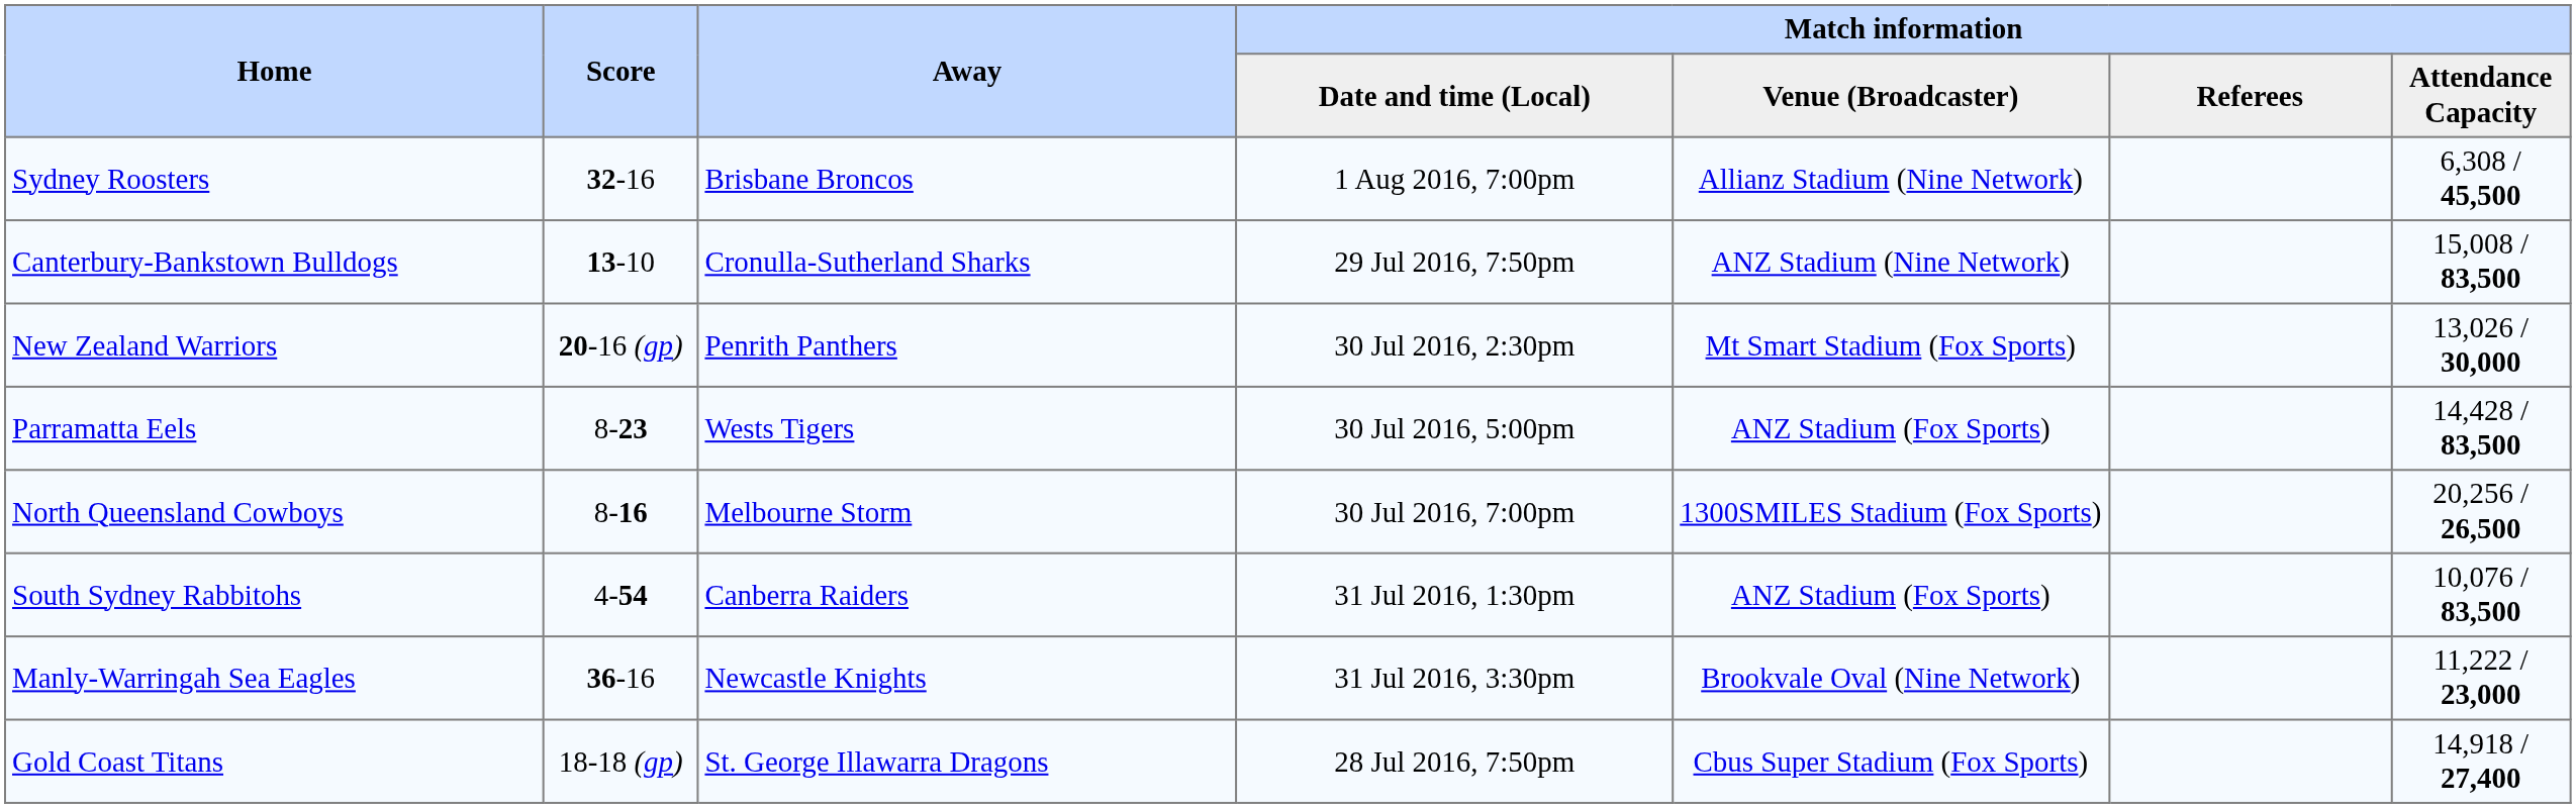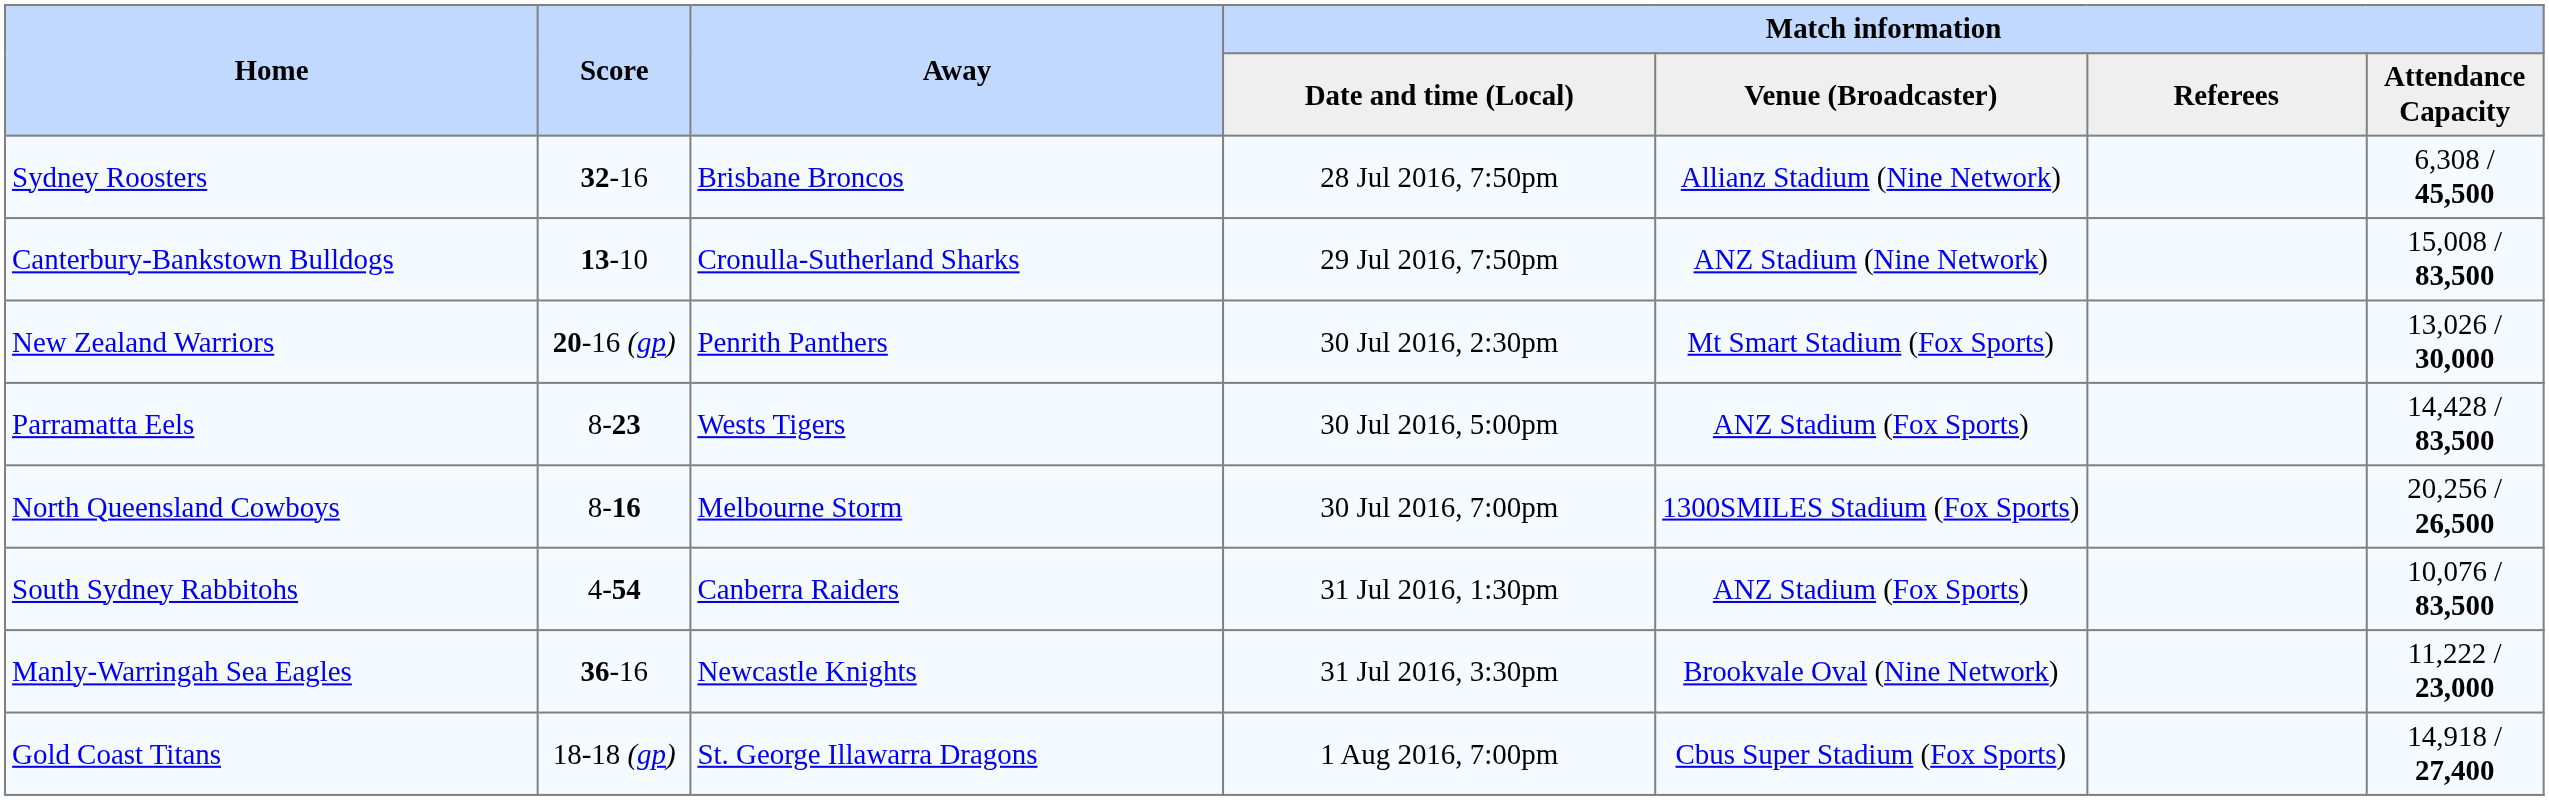 <table border="1" cellpadding="3" cellspacing="0" style="border-collapse:collapse; font-size:90%; width:100%;">
 <tr style="background:#c1d8ff;">
 <th rowspan="2" style="width:21%;">Home</th>
 <th rowspan="2" style="width:6%;">Score</th>
 <th rowspan="2" style="width:21%;">Away</th>
 <th colspan=6>Match information</th>
 </tr>
 <tr style="background:#efefef;">
 <th width=17%>Date and time (Local)</th>
 <th width="17%">Venue (Broadcaster)</th>
 <th width=11%>Referees</th>
 <th width=7%>Attendance <strong>Capacity</strong></th>
 </tr>
 <tr style="text-align:center; background:#f5faff;">
 <td align="left"> <a href='#'>Sydney Roosters</a></td>
 <td><strong>32</strong>-16</td>
 <td align="left"> <a href='#'>Brisbane Broncos</a></td>
-<td>1 Aug 2016, 7:00pm</td>
+<td>28 Jul 2016, 7:50pm</td>
 <td><a href='#'>Allianz Stadium</a> (<a href='#'>Nine Network</a>)</td>
 <td></td>
 <td>6,308 / <strong>45,500</strong></td>
 </tr>
 <tr style="text-align:center; background:#f5faff;">
 <td align="left"> <a href='#'>Canterbury-Bankstown Bulldogs</a></td>
 <td><strong>13</strong>-10</td>
 <td align="left"> <a href='#'>Cronulla-Sutherland Sharks</a></td>
 <td>29 Jul 2016, 7:50pm</td>
 <td><a href='#'>ANZ Stadium</a> (<a href='#'>Nine Network</a>)</td>
 <td></td>
 <td>15,008 / <strong>83,500</strong></td>
 </tr>
 <tr style="text-align:center; background:#f5faff;">
 <td align="left"> <a href='#'>New Zealand Warriors</a></td>
 <td><strong>20</strong>-16 <em>(<a href='#'>gp</a>)</em></td>
 <td align="left"> <a href='#'>Penrith Panthers</a></td>
 <td>30 Jul 2016, 2:30pm</td>
 <td><a href='#'>Mt Smart Stadium</a>  (<a href='#'>Fox Sports</a>)</td>
 <td></td>
 <td>13,026 / <strong>30,000</strong></td>
 </tr>
 <tr style="text-align:center; background:#f5faff;">
 <td align="left"> <a href='#'>Parramatta Eels</a></td>
 <td>8-<strong>23</strong></td>
 <td align="left"> <a href='#'>Wests Tigers</a></td>
 <td>30 Jul 2016, 5:00pm</td>
 <td><a href='#'>ANZ Stadium</a>  (<a href='#'>Fox Sports</a>)</td>
 <td></td>
 <td>14,428 / <strong>83,500</strong></td>
 </tr>
 <tr style="text-align:center; background:#f5faff;">
 <td align="left"> <a href='#'>North Queensland Cowboys</a></td>
 <td>8-<strong>16</strong></td>
 <td align="left"> <a href='#'>Melbourne Storm</a></td>
 <td>30 Jul 2016, 7:00pm</td>
 <td><a href='#'>1300SMILES Stadium</a>  (<a href='#'>Fox Sports</a>)</td>
 <td></td>
 <td>20,256 / <strong>26,500</strong></td>
 </tr>
 <tr style="text-align:center; background:#f5faff;">
 <td align="left"> <a href='#'>South Sydney Rabbitohs</a></td>
 <td>4-<strong>54</strong></td>
 <td align="left"> <a href='#'>Canberra Raiders</a></td>
 <td>31 Jul 2016, 1:30pm</td>
 <td><a href='#'>ANZ Stadium</a>  (<a href='#'>Fox Sports</a>)</td>
 <td></td>
 <td>10,076 / <strong>83,500</strong></td>
 </tr>
 <tr style="text-align:center; background:#f5faff;">
 <td align="left"> <a href='#'>Manly-Warringah Sea Eagles</a></td>
 <td><strong>36</strong>-16</td>
 <td align="left"> <a href='#'>Newcastle Knights</a></td>
 <td>31 Jul 2016, 3:30pm</td>
 <td><a href='#'>Brookvale Oval</a> (<a href='#'>Nine Network</a>)</td>
 <td></td>
 <td>11,222 / <strong>23,000</strong></td>
 </tr>
 <tr style="text-align:center; background:#f5faff;">
 <td align="left"> <a href='#'>Gold Coast Titans</a></td>
 <td>18-18 <em>(<a href='#'>gp</a>)</em></td>
 <td align="left"> <a href='#'>St. George Illawarra Dragons</a></td>
-<td>28 Jul 2016, 7:50pm</td>
+<td>1 Aug 2016, 7:00pm</td>
 <td><a href='#'>Cbus Super Stadium</a>  (<a href='#'>Fox Sports</a>)</td>
 <td></td>
 <td>14,918 / <strong>27,400</strong></td>
 </tr>
 </table>
